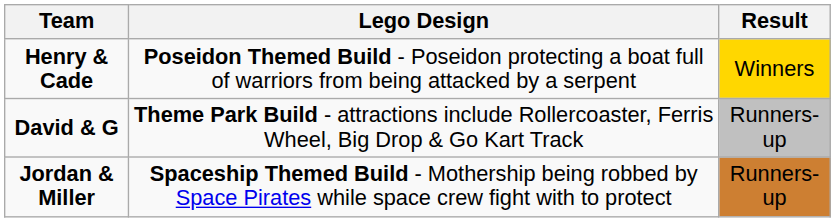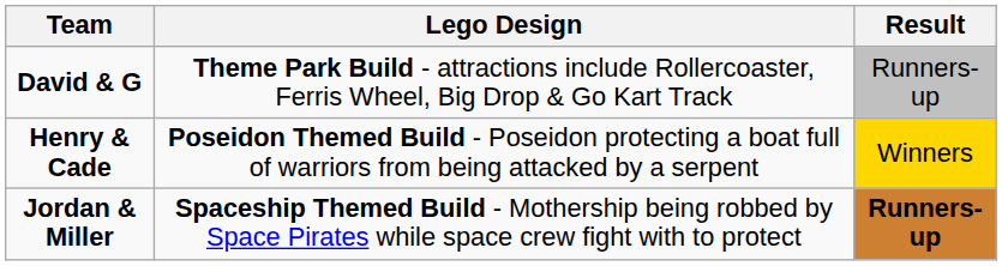 <table class="wikitable" style="text-align:center">
 <tr valign="top">
 <th>Team</th>
 <th>Lego Design</th>
 <th>Result</th>
 </tr>
 <tr>
+<td><strong>David & G</strong></td>
+<td><strong>Theme Park Build</strong> - attractions include Rollercoaster, Ferris Wheel, Big Drop & Go Kart Track</td>
+<td style="background:silver">Runners-up</td>
+</tr>
+<tr>
 <td><strong>Henry & Cade</strong></td>
 <td><strong>Poseidon Themed Build</strong> - Poseidon protecting a boat full of warriors from being attacked by a serpent</td>
 <td style="background:gold">Winners</td>
 </tr>
 <tr>
-<td><strong>David & G</strong></td>
-<td><strong>Theme Park Build</strong> - attractions include Rollercoaster, Ferris Wheel, Big Drop & Go Kart Track</td>
-<td style="background:silver">Runners-up</td>
-</tr>
-<tr>
 <td><strong>Jordan & Miller</strong></td>
 <td><strong>Spaceship Themed Build</strong> - Mothership being robbed by <a href='#'>Space Pirates</a> while space crew fight with to protect</td>
-<td style="background: #CD7F32">Runners-up</td>
+<td style="background: #CD7F32"><strong>Runners-up</strong></td>
 </tr>
 </table>
